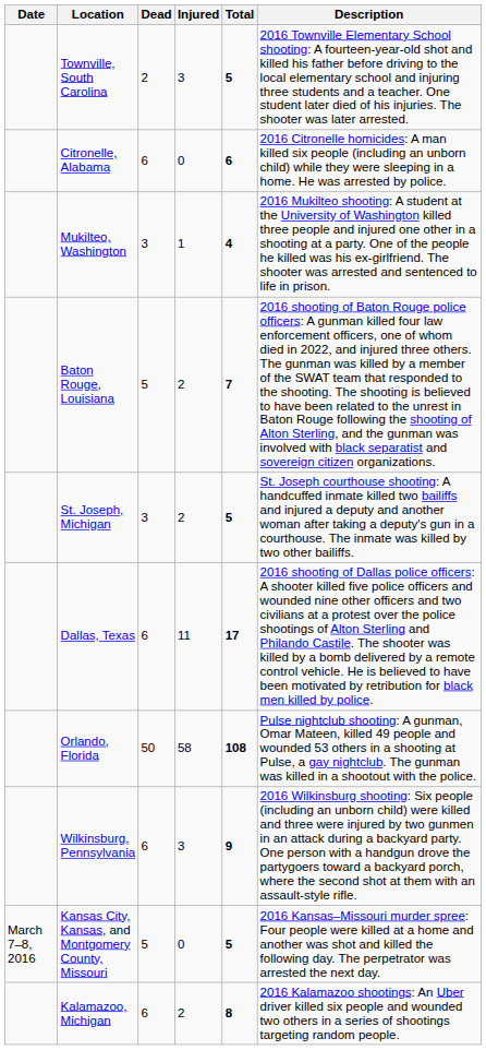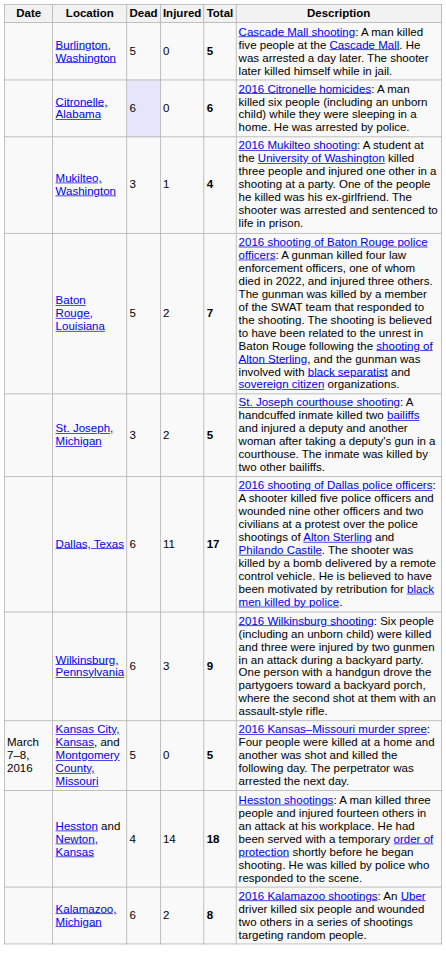 <table class="wikitable sortable">
 <tr>
 <th width=12%>Date</th>
 <th width=16%>Location</th>
 <th width=5%>Dead</th>
 <th width=5%>Injured</th>
 <th width=5%>Total</th>
 <th width=60%>Description</th>
 </tr>
 <tr>
 <td></td>
-<td><a href='#'>Townville, South Carolina</a></td>
-<td>2</td>
-<td>3</td>
+<td><a href='#'>Burlington, Washington</a></td>
+<td>5</td>
+<td>0</td>
 <td><strong>5</strong></td>
-<td><a href='#'>2016 Townville Elementary School shooting</a>: A fourteen-year-old shot and killed his father before driving to the local elementary school and injuring three students and a teacher. One student later died of his injuries. The shooter was later arrested.</td>
+<td><a href='#'>Cascade Mall shooting</a>: A man killed five people at the <a href='#'>Cascade Mall</a>. He was arrested a day later. The shooter later killed himself while in jail.</td>
 </tr>
 <tr>
 <td></td>
 <td><a href='#'>Citronelle, Alabama</a></td>
-<td>6</td>
+<td style="background: lavender;">6</td>
 <td>0</td>
 <td><strong>6</strong></td>
 <td><a href='#'>2016 Citronelle homicides</a>: A man killed six people (including an unborn child) while they were sleeping in a home. He was arrested by police.</td>
 </tr>
 <tr>
 <td></td>
 <td><a href='#'>Mukilteo, Washington</a></td>
 <td>3</td>
 <td>1</td>
 <td><strong>4</strong></td>
 <td><a href='#'>2016 Mukilteo shooting</a>: A student at the <a href='#'>University of Washington</a> killed three people and injured one other in a shooting at a party. One of the people he killed was his ex-girlfriend. The shooter was arrested and sentenced to life in prison.</td>
 </tr>
 <tr>
 <td></td>
 <td><a href='#'>Baton Rouge, Louisiana</a></td>
 <td>5</td>
 <td>2</td>
 <td><strong>7</strong></td>
 <td><a href='#'>2016 shooting of Baton Rouge police officers</a>: A gunman killed four law enforcement officers, one of whom died in 2022, and injured three others. The gunman was killed by a member of the SWAT team that responded to the shooting. The shooting is believed to have been related to the unrest in Baton Rouge following the <a href='#'>shooting of Alton Sterling</a>, and the gunman was involved with <a href='#'>black separatist</a> and <a href='#'>sovereign citizen</a> organizations.</td>
 </tr>
 <tr>
 <td></td>
 <td><a href='#'>St. Joseph, Michigan</a></td>
 <td>3</td>
 <td>2</td>
 <td><strong>5</strong></td>
 <td><a href='#'>St. Joseph courthouse shooting</a>: A handcuffed inmate killed two <a href='#'>bailiffs</a> and injured a deputy and another woman after taking a deputy's gun in a courthouse. The inmate was killed by two other bailiffs.</td>
 </tr>
 <tr>
 <td></td>
 <td><a href='#'>Dallas, Texas</a></td>
 <td>6</td>
 <td>11</td>
 <td><strong>17</strong></td>
 <td><a href='#'>2016 shooting of Dallas police officers</a>: A shooter killed five police officers and wounded nine other officers and two civilians at a protest over the police shootings of <a href='#'>Alton Sterling</a> and <a href='#'>Philando Castile</a>. The shooter was killed by a bomb delivered by a remote control vehicle. He is believed to have been motivated by retribution for <a href='#'>black men killed by police</a>.</td>
 </tr>
 <tr>
 <td></td>
-<td><a href='#'>Orlando, Florida</a></td>
-<td>50</td>
-<td>58</td>
-<td><strong>108</strong></td>
-<td><a href='#'>Pulse nightclub shooting</a>: A gunman, Omar Mateen, killed 49 people and wounded 53 others in a shooting at Pulse, a <a href='#'>gay nightclub</a>. The gunman was killed in a shootout with the police.</td>
-</tr>
-<tr>
-<td></td>
 <td><a href='#'>Wilkinsburg, Pennsylvania</a></td>
 <td>6</td>
 <td>3</td>
 <td><strong>9</strong></td>
 <td><a href='#'>2016 Wilkinsburg shooting</a>: Six people (including an unborn child) were killed and three were injured by two gunmen in an attack during a backyard party. One person with a handgun drove the partygoers toward a backyard porch, where the second shot at them with an assault-style rifle.</td>
 </tr>
 <tr>
 <td>March 7–8, 2016</td>
 <td><a href='#'>Kansas City, Kansas</a>, and <a href='#'>Montgomery County, Missouri</a></td>
 <td>5</td>
 <td>0</td>
 <td><strong>5</strong></td>
 <td><a href='#'>2016 Kansas–Missouri murder spree</a>: Four people were killed at a home and another was shot and killed the following day. The perpetrator was arrested the next day.</td>
 </tr>
 <tr>
 <td></td>
+<td><a href='#'>Hesston</a> and <a href='#'>Newton, Kansas</a></td>
+<td>4</td>
+<td>14</td>
+<td><strong>18</strong></td>
+<td><a href='#'>Hesston shootings</a>: A man killed three people and injured fourteen others in an attack at his workplace. He had been served with a temporary <a href='#'>order of protection</a> shortly before he began shooting. He was killed by police who responded to the scene.</td>
+</tr>
+<tr>
+<td></td>
 <td><a href='#'>Kalamazoo, Michigan</a></td>
 <td>6</td>
 <td>2</td>
 <td><strong>8</strong></td>
 <td><a href='#'>2016 Kalamazoo shootings</a>: An <a href='#'>Uber</a> driver killed six people and wounded two others in a series of shootings targeting random people.</td>
 </tr>
 </table>
